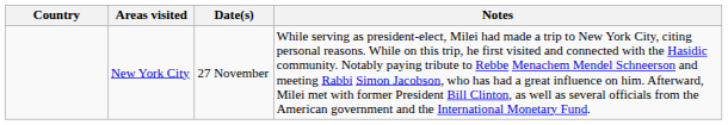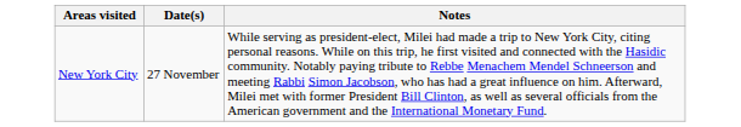 <table class="wikitable" style="margin: 1em auto 1em auto">
 <tr>
-<th width=120>Country</th>
 <th width=100>Areas visited</th>
 <th width=90>Date(s)</th>
 <th width=550>Notes</th>
 </tr>
 <tr>
-<td></td>
 <td><a href='#'>New York City</a></td>
 <td>27 November</td>
 <td> While serving as president-elect, Milei had made a trip to New York City, citing personal reasons. While on this trip, he first visited and connected with the <a href='#'>Hasidic</a> community. Notably paying tribute to <a href='#'>Rebbe</a> <a href='#'>Menachem Mendel Schneerson</a> and meeting <a href='#'>Rabbi</a> <a href='#'>Simon Jacobson</a>, who has had a great influence on him. Afterward, Milei met with former President <a href='#'>Bill Clinton</a>, as well as several officials from the American government and the <a href='#'>International Monetary Fund</a>.</td>
 </tr>
 </table>
